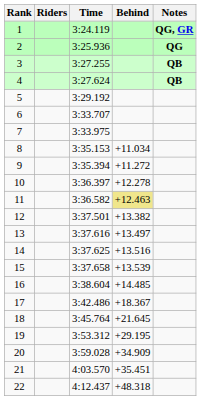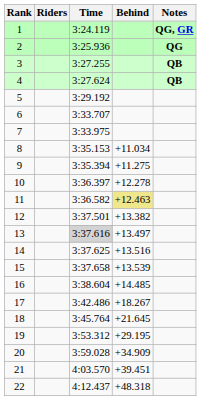 <table class="wikitable sortable" style="text-align:center">
 <tr>
 <th>Rank</th>
 <th>Riders</th>
 <th>Time</th>
 <th>Behind</th>
 <th>Notes</th>
 </tr>
 <tr bgcolor=bbffbb>
 <td>1</td>
 <td align="left"></td>
 <td>3:24.119</td>
 <td></td>
 <td><strong>QG, <a href='#'>GR</a></strong></td>
 </tr>
 <tr bgcolor=bbffbb>
 <td>2</td>
 <td align="left"></td>
 <td>3:25.936</td>
 <td></td>
 <td><strong>QG</strong></td>
 </tr>
 <tr bgcolor=ccffcc>
 <td>3</td>
 <td align="left"></td>
 <td>3:27.255</td>
 <td></td>
 <td><strong>QB</strong></td>
 </tr>
 <tr bgcolor=ccffcc>
 <td>4</td>
 <td align="left"></td>
 <td>3:27.624</td>
 <td></td>
 <td><strong>QB</strong></td>
 </tr>
 <tr>
 <td>5</td>
 <td align="left"></td>
 <td>3:29.192</td>
 <td></td>
 <td></td>
 </tr>
 <tr>
 <td>6</td>
 <td align="left"></td>
 <td>3:33.707</td>
 <td></td>
 <td></td>
 </tr>
 <tr>
 <td>7</td>
 <td align="left"></td>
 <td>3:33.975</td>
 <td></td>
 <td></td>
 </tr>
 <tr>
 <td>8</td>
 <td align="left"></td>
 <td>3:35.153</td>
 <td>+11.034</td>
 <td></td>
 </tr>
 <tr>
 <td>9</td>
 <td align="left"></td>
 <td>3:35.394</td>
-<td>+11.272</td>
+<td>+11.275</td>
 <td></td>
 </tr>
 <tr>
 <td>10</td>
 <td align="left"></td>
 <td>3:36.397</td>
 <td>+12.278</td>
 <td></td>
 </tr>
 <tr>
 <td>11</td>
 <td align="left"></td>
 <td>3:36.582</td>
 <td style="background: khaki;">+12.463</td>
 <td></td>
 </tr>
 <tr>
 <td>12</td>
 <td align="left"></td>
 <td>3:37.501</td>
 <td>+13.382</td>
 <td></td>
 </tr>
 <tr>
 <td>13</td>
 <td align="left"></td>
-<td>3:37.616</td>
+<td style="background: lightgrey;">3:37.616</td>
 <td>+13.497</td>
 <td></td>
 </tr>
 <tr>
 <td>14</td>
 <td align="left"></td>
 <td>3:37.625</td>
 <td>+13.516</td>
 <td></td>
 </tr>
 <tr>
 <td>15</td>
 <td align="left"></td>
 <td>3:37.658</td>
 <td>+13.539</td>
 <td></td>
 </tr>
 <tr>
 <td>16</td>
 <td align="left"></td>
 <td>3:38.604</td>
 <td>+14.485</td>
 <td></td>
 </tr>
 <tr>
 <td>17</td>
 <td align="left"></td>
 <td>3:42.486</td>
-<td>+18.367</td>
+<td>+18.267</td>
 <td></td>
 </tr>
 <tr>
 <td>18</td>
 <td align="left"></td>
 <td>3:45.764</td>
 <td>+21.645</td>
 <td></td>
 </tr>
 <tr>
 <td>19</td>
 <td align="left"></td>
 <td>3:53.312</td>
 <td>+29.195</td>
 <td></td>
 </tr>
 <tr>
 <td>20</td>
 <td align="left"></td>
 <td>3:59.028</td>
 <td>+34.909</td>
 <td></td>
 </tr>
 <tr>
 <td>21</td>
 <td align="left"></td>
 <td>4:03.570</td>
-<td>+35.451</td>
+<td>+39.451</td>
 <td></td>
 </tr>
 <tr>
 <td>22</td>
 <td align="left"></td>
 <td>4:12.437</td>
 <td>+48.318</td>
 <td></td>
 </tr>
 </table>
